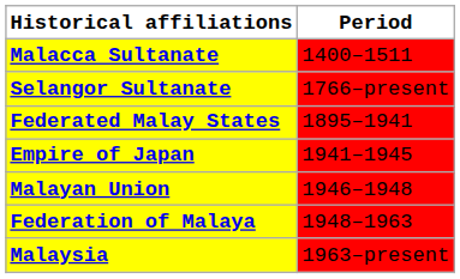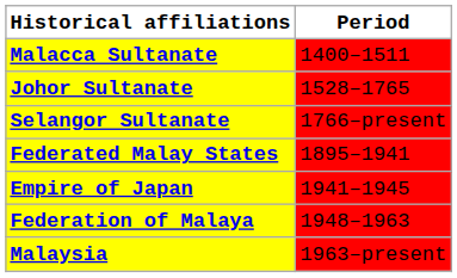 <table class="wikitable" style="float:right; margin:10px">
 <tr>
 <th style="background: white;"><span><strong>Historical affiliations</strong></span></th>
 <th style="background: white;"><span><strong>Period</strong></span></th>
 </tr>
 <tr>
 <td style="background:Yellow;"><strong><a href='#'>Malacca Sultanate</a></strong></td>
 <td style="background:red;"><span>1400–1511</span></td>
+</tr>
+<tr>
+<td style="background:Yellow;"> <strong><a href='#'>Johor Sultanate</a></strong></td>
+<td style="background:red;"><span>1528–1765</span></td>
 </tr>
 <tr>
 <td style="background:Yellow;"> <strong><a href='#'>Selangor Sultanate</a></strong></td>
 <td style="background:red;"><span>1766–present</span></td>
 </tr>
 <tr>
 <td style="background:Yellow;"> <strong><a href='#'>Federated Malay States</a></strong></td>
 <td style="background:red;"><span>1895–1941</span></td>
 </tr>
 <tr>
 <td style="background:Yellow;"> <strong><a href='#'>Empire of Japan</a></strong></td>
 <td style="background:red;"><span>1941–1945</span></td>
 </tr>
 <tr>
-<td style="background:Yellow;"> <strong><a href='#'>Malayan Union</a></strong></td>
-<td style="background:red;"><span> 1946–1948</span></td>
-</tr>
-<tr>
 <td style="background:Yellow;"> <strong><a href='#'>Federation of Malaya</a></strong></td>
 <td style="background:red;"><span> 1948–1963</span></td>
 </tr>
 <tr>
 <td style="background:Yellow;"> <strong><a href='#'>Malaysia</a></strong></td>
 <td style="background:red;"><span> 1963–present</span></td>
 </tr>
 </table>
